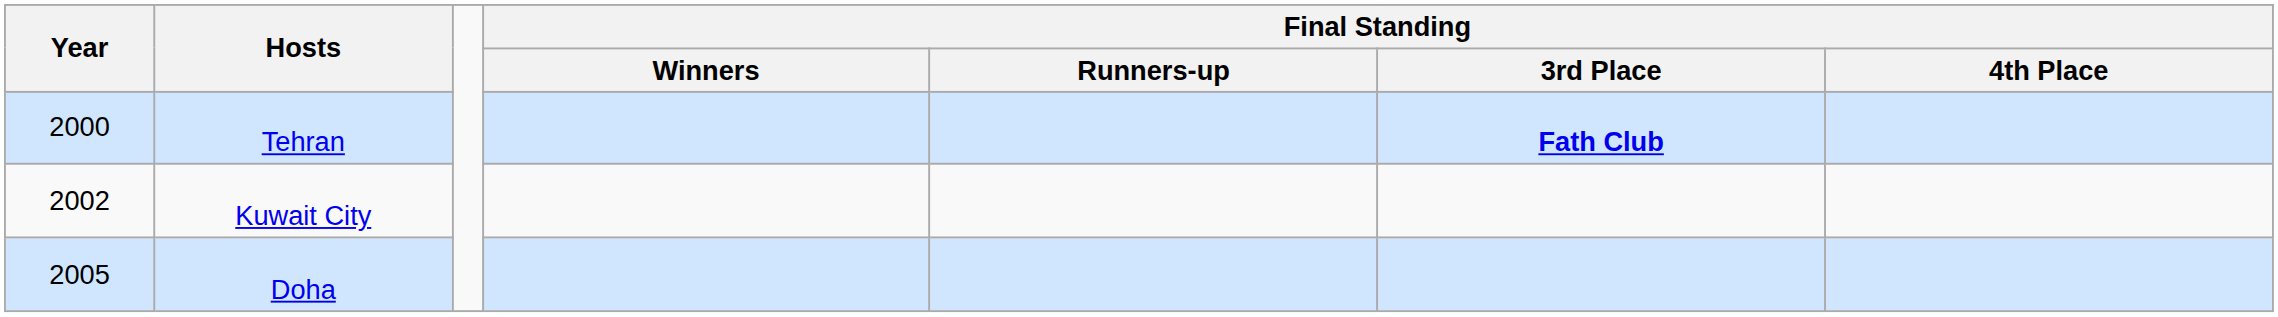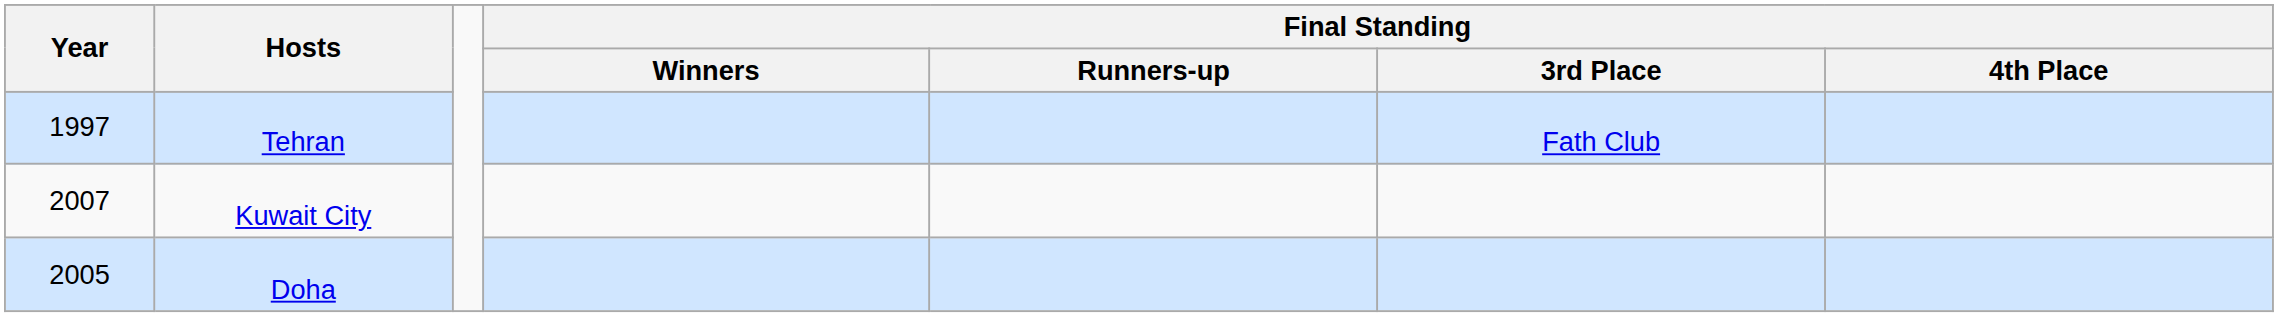 <table class="wikitable" style="font-size:90%; width: 95%; text-align: center;">
 <tr>
 <th rowspan=2 width=5%>Year</th>
 <th rowspan=2 width=10%>Hosts</th>
 <td width=1% rowspan=5></td>
 <th colspan=4>Final Standing</th>
 </tr>
 <tr>
 <th width=15%>Winners</th>
 <th width=15%>Runners-up</th>
 <th width=15%>3rd Place</th>
 <th width=15%>4th Place</th>
 </tr>
 <tr style="background: #D0E6FF;">
-<td>2000</td>
+<td>1997</td>
 <td><br><a href='#'>Tehran</a></td>
 <td><strong></strong></td>
 <td></td>
-<td><strong><br><a href='#'>Fath Club</a></strong></td>
+<td><br><a href='#'>Fath Club</a></td>
 <td></td>
 </tr>
 <tr>
-<td>2002</td>
+<td>2007</td>
 <td><br><a href='#'>Kuwait City</a></td>
 <td><strong></strong></td>
 <td></td>
 <td></td>
 <td></td>
 </tr>
 <tr style="background: #D0E6FF;">
 <td>2005</td>
 <td><br><a href='#'>Doha</a></td>
 <td><strong></strong></td>
 <td></td>
 <td></td>
 <td></td>
 </tr>
 </table>
